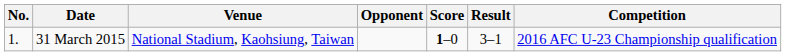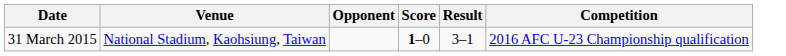 <table class="wikitable">
 <tr>
-<th>No.</th>
 <th>Date</th>
 <th>Venue</th>
 <th>Opponent</th>
 <th>Score</th>
 <th>Result</th>
 <th>Competition</th>
 </tr>
 <tr>
-<td>1.</td>
 <td>31 March 2015</td>
 <td><a href='#'>National Stadium</a>, <a href='#'>Kaohsiung</a>, <a href='#'>Taiwan</a></td>
 <td></td>
 <td align=center><strong>1</strong>–0</td>
 <td align=center>3–1</td>
 <td><a href='#'>2016 AFC U-23 Championship qualification</a></td>
 </tr>
 </table>
